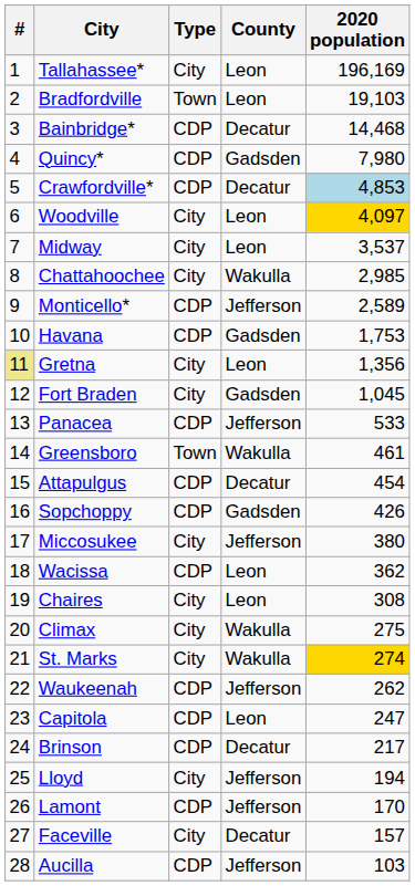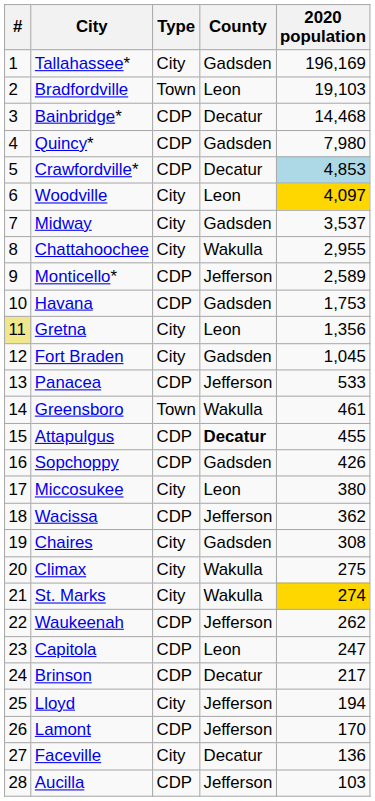 <table class="wikitable sortable">
 <tr>
 <th>#</th>
 <th>City</th>
 <th>Type</th>
 <th>County</th>
 <th>2020<br>population</th>
 </tr>
 <tr>
 <td>1</td>
 <td><a href='#'>Tallahassee</a>*</td>
 <td>City</td>
-<td>Leon</td>
+<td>Gadsden</td>
 <td style="text-align:right;">196,169</td>
 </tr>
 <tr>
 <td>2</td>
 <td><a href='#'>Bradfordville</a></td>
 <td>Town</td>
 <td>Leon</td>
 <td style="text-align:right;">19,103</td>
 </tr>
 <tr>
 <td>3</td>
 <td><a href='#'>Bainbridge</a>*</td>
 <td>CDP</td>
 <td>Decatur</td>
 <td style="text-align:right;">14,468</td>
 </tr>
 <tr>
 <td>4</td>
 <td><a href='#'>Quincy</a>*</td>
 <td>CDP</td>
 <td>Gadsden</td>
 <td style="text-align:right;">7,980</td>
 </tr>
 <tr>
 <td>5</td>
 <td><a href='#'>Crawfordville</a>*</td>
 <td>CDP</td>
 <td>Decatur</td>
 <td style="background: lightblue; text-align:right;">4,853</td>
 </tr>
 <tr>
 <td>6</td>
 <td><a href='#'>Woodville</a></td>
 <td>City</td>
 <td>Leon</td>
 <td style="background: gold; text-align:right;">4,097</td>
 </tr>
 <tr>
 <td>7</td>
 <td><a href='#'>Midway</a></td>
 <td>City</td>
-<td>Leon</td>
+<td>Gadsden</td>
 <td style="text-align:right;">3,537</td>
 </tr>
 <tr>
 <td>8</td>
 <td><a href='#'>Chattahoochee</a></td>
 <td>City</td>
 <td>Wakulla</td>
-<td style="text-align:right;">2,985</td>
+<td style="text-align:right;">2,955</td>
 </tr>
 <tr>
 <td>9</td>
 <td><a href='#'>Monticello</a>*</td>
 <td>CDP</td>
 <td>Jefferson</td>
 <td style="text-align:right;">2,589</td>
 </tr>
 <tr>
 <td>10</td>
 <td><a href='#'>Havana</a></td>
 <td>CDP</td>
 <td>Gadsden</td>
 <td style="text-align:right;">1,753</td>
 </tr>
 <tr>
 <td style="background: khaki;">11</td>
 <td><a href='#'>Gretna</a></td>
 <td>City</td>
 <td>Leon</td>
 <td style="text-align:right;">1,356</td>
 </tr>
 <tr>
 <td>12</td>
 <td><a href='#'>Fort Braden</a></td>
 <td>City</td>
 <td>Gadsden</td>
 <td style="text-align:right;">1,045</td>
 </tr>
 <tr>
 <td>13</td>
 <td><a href='#'>Panacea</a></td>
 <td>CDP</td>
 <td>Jefferson</td>
 <td style="text-align:right;">533</td>
 </tr>
 <tr>
 <td>14</td>
 <td><a href='#'>Greensboro</a></td>
 <td>Town</td>
 <td>Wakulla</td>
 <td style="text-align:right;">461</td>
 </tr>
 <tr>
 <td>15</td>
 <td><a href='#'>Attapulgus</a></td>
 <td>CDP</td>
-<td>Decatur</td>
-<td style="text-align:right;">454</td>
+<td><strong>Decatur</strong></td>
+<td style="text-align:right;">455</td>
 </tr>
 <tr>
 <td>16</td>
 <td><a href='#'>Sopchoppy</a></td>
 <td>CDP</td>
 <td>Gadsden</td>
 <td style="text-align:right;">426</td>
 </tr>
 <tr>
 <td>17</td>
 <td><a href='#'>Miccosukee</a></td>
 <td>City</td>
-<td>Jefferson</td>
+<td>Leon</td>
 <td style="text-align:right;">380</td>
 </tr>
 <tr>
 <td>18</td>
 <td><a href='#'>Wacissa</a></td>
 <td>CDP</td>
-<td>Leon</td>
+<td>Jefferson</td>
 <td style="text-align:right;">362</td>
 </tr>
 <tr>
 <td>19</td>
 <td><a href='#'>Chaires</a></td>
 <td>City</td>
-<td>Leon</td>
+<td>Gadsden</td>
 <td style="text-align:right;">308</td>
 </tr>
 <tr>
 <td>20</td>
 <td><a href='#'>Climax</a></td>
 <td>City</td>
 <td>Wakulla</td>
 <td style="text-align:right;">275</td>
 </tr>
 <tr>
 <td>21</td>
 <td><a href='#'>St. Marks</a></td>
 <td>City</td>
 <td>Wakulla</td>
 <td style="background: gold; text-align:right;">274</td>
 </tr>
 <tr>
 <td>22</td>
 <td><a href='#'>Waukeenah</a></td>
 <td>CDP</td>
 <td>Jefferson</td>
 <td style="text-align:right;">262</td>
 </tr>
 <tr>
 <td>23</td>
 <td><a href='#'>Capitola</a></td>
 <td>CDP</td>
 <td>Leon</td>
 <td style="text-align:right;">247</td>
 </tr>
 <tr>
 <td>24</td>
 <td><a href='#'>Brinson</a></td>
 <td>CDP</td>
 <td>Decatur</td>
 <td style="text-align:right;">217</td>
 </tr>
 <tr>
 <td>25</td>
 <td><a href='#'>Lloyd</a></td>
 <td>City</td>
 <td>Jefferson</td>
 <td style="text-align:right;">194</td>
 </tr>
 <tr>
 <td>26</td>
 <td><a href='#'>Lamont</a></td>
 <td>CDP</td>
 <td>Jefferson</td>
 <td style="text-align:right;">170</td>
 </tr>
 <tr>
 <td>27</td>
 <td><a href='#'>Faceville</a></td>
 <td>City</td>
 <td>Decatur</td>
-<td style="text-align:right;">157</td>
+<td style="text-align:right;">136</td>
 </tr>
 <tr>
 <td>28</td>
 <td><a href='#'>Aucilla</a></td>
 <td>CDP</td>
 <td>Jefferson</td>
 <td style="text-align:right;">103</td>
 </tr>
 </table>
